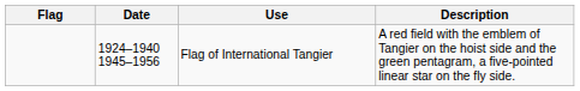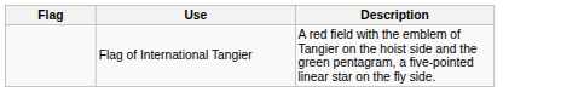 <table class="wikitable">
 <tr>
 <th style="width:110px">Flag</th>
-<th style="width:100px">Date</th>
 <th style="width:250px">Use</th>
 <th style="width:250px">Description</th>
 </tr>
 <tr>
 <td></td>
-<td>1924–1940<br>1945–1956</td>
 <td>Flag of International Tangier</td>
 <td>A red field with the emblem of Tangier on the hoist side and the green pentagram, a five-pointed linear star on the fly side.</td>
 </tr>
 </table>
